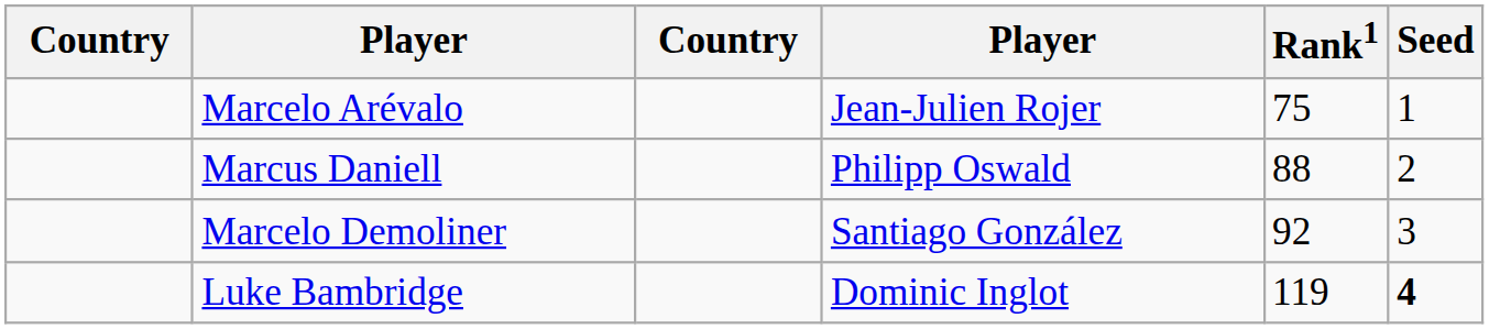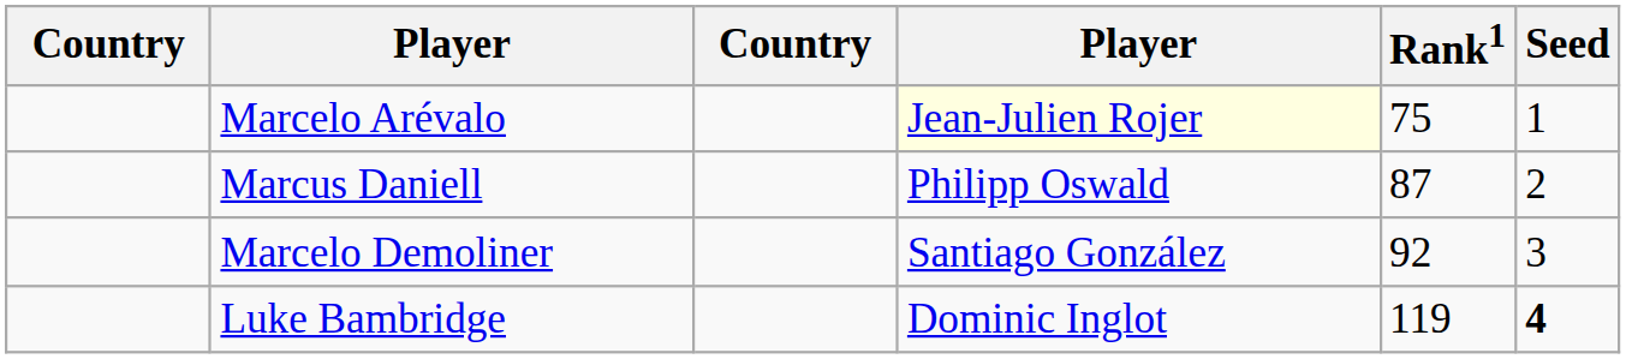 <table class="sortable wikitable">
 <tr>
 <th width="70">Country</th>
 <th width="175">Player</th>
 <th width="70">Country</th>
 <th width="175">Player</th>
 <th>Rank<sup>1</sup></th>
 <th>Seed</th>
 </tr>
 <tr>
 <td></td>
 <td><a href='#'>Marcelo Arévalo</a></td>
 <td></td>
-<td><a href='#'>Jean-Julien Rojer</a></td>
+<td style="background: lightyellow;"><a href='#'>Jean-Julien Rojer</a></td>
 <td>75</td>
 <td>1</td>
 </tr>
 <tr>
 <td></td>
 <td><a href='#'>Marcus Daniell</a></td>
 <td></td>
 <td><a href='#'>Philipp Oswald</a></td>
-<td>88</td>
+<td>87</td>
 <td>2</td>
 </tr>
 <tr>
 <td></td>
 <td><a href='#'>Marcelo Demoliner</a></td>
 <td></td>
 <td><a href='#'>Santiago González</a></td>
 <td>92</td>
 <td>3</td>
 </tr>
 <tr>
 <td></td>
 <td><a href='#'>Luke Bambridge</a></td>
 <td></td>
 <td><a href='#'>Dominic Inglot</a></td>
 <td>119</td>
 <td><strong>4</strong></td>
 </tr>
 </table>
